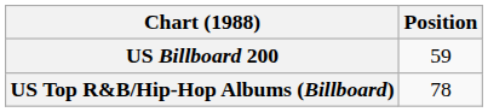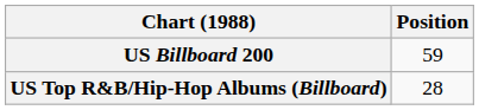 <table class="wikitable plainrowheaders" style="text-align:center">
 <tr>
 <th scope="col">Chart (1988)</th>
 <th scope="col">Position</th>
 </tr>
 <tr>
 <th scope="row">US <em>Billboard</em> 200</th>
 <td>59</td>
 </tr>
 <tr>
 <th scope="row">US Top R&B/Hip-Hop Albums (<em>Billboard</em>)</th>
-<td>78</td>
+<td>28</td>
 </tr>
 </table>
